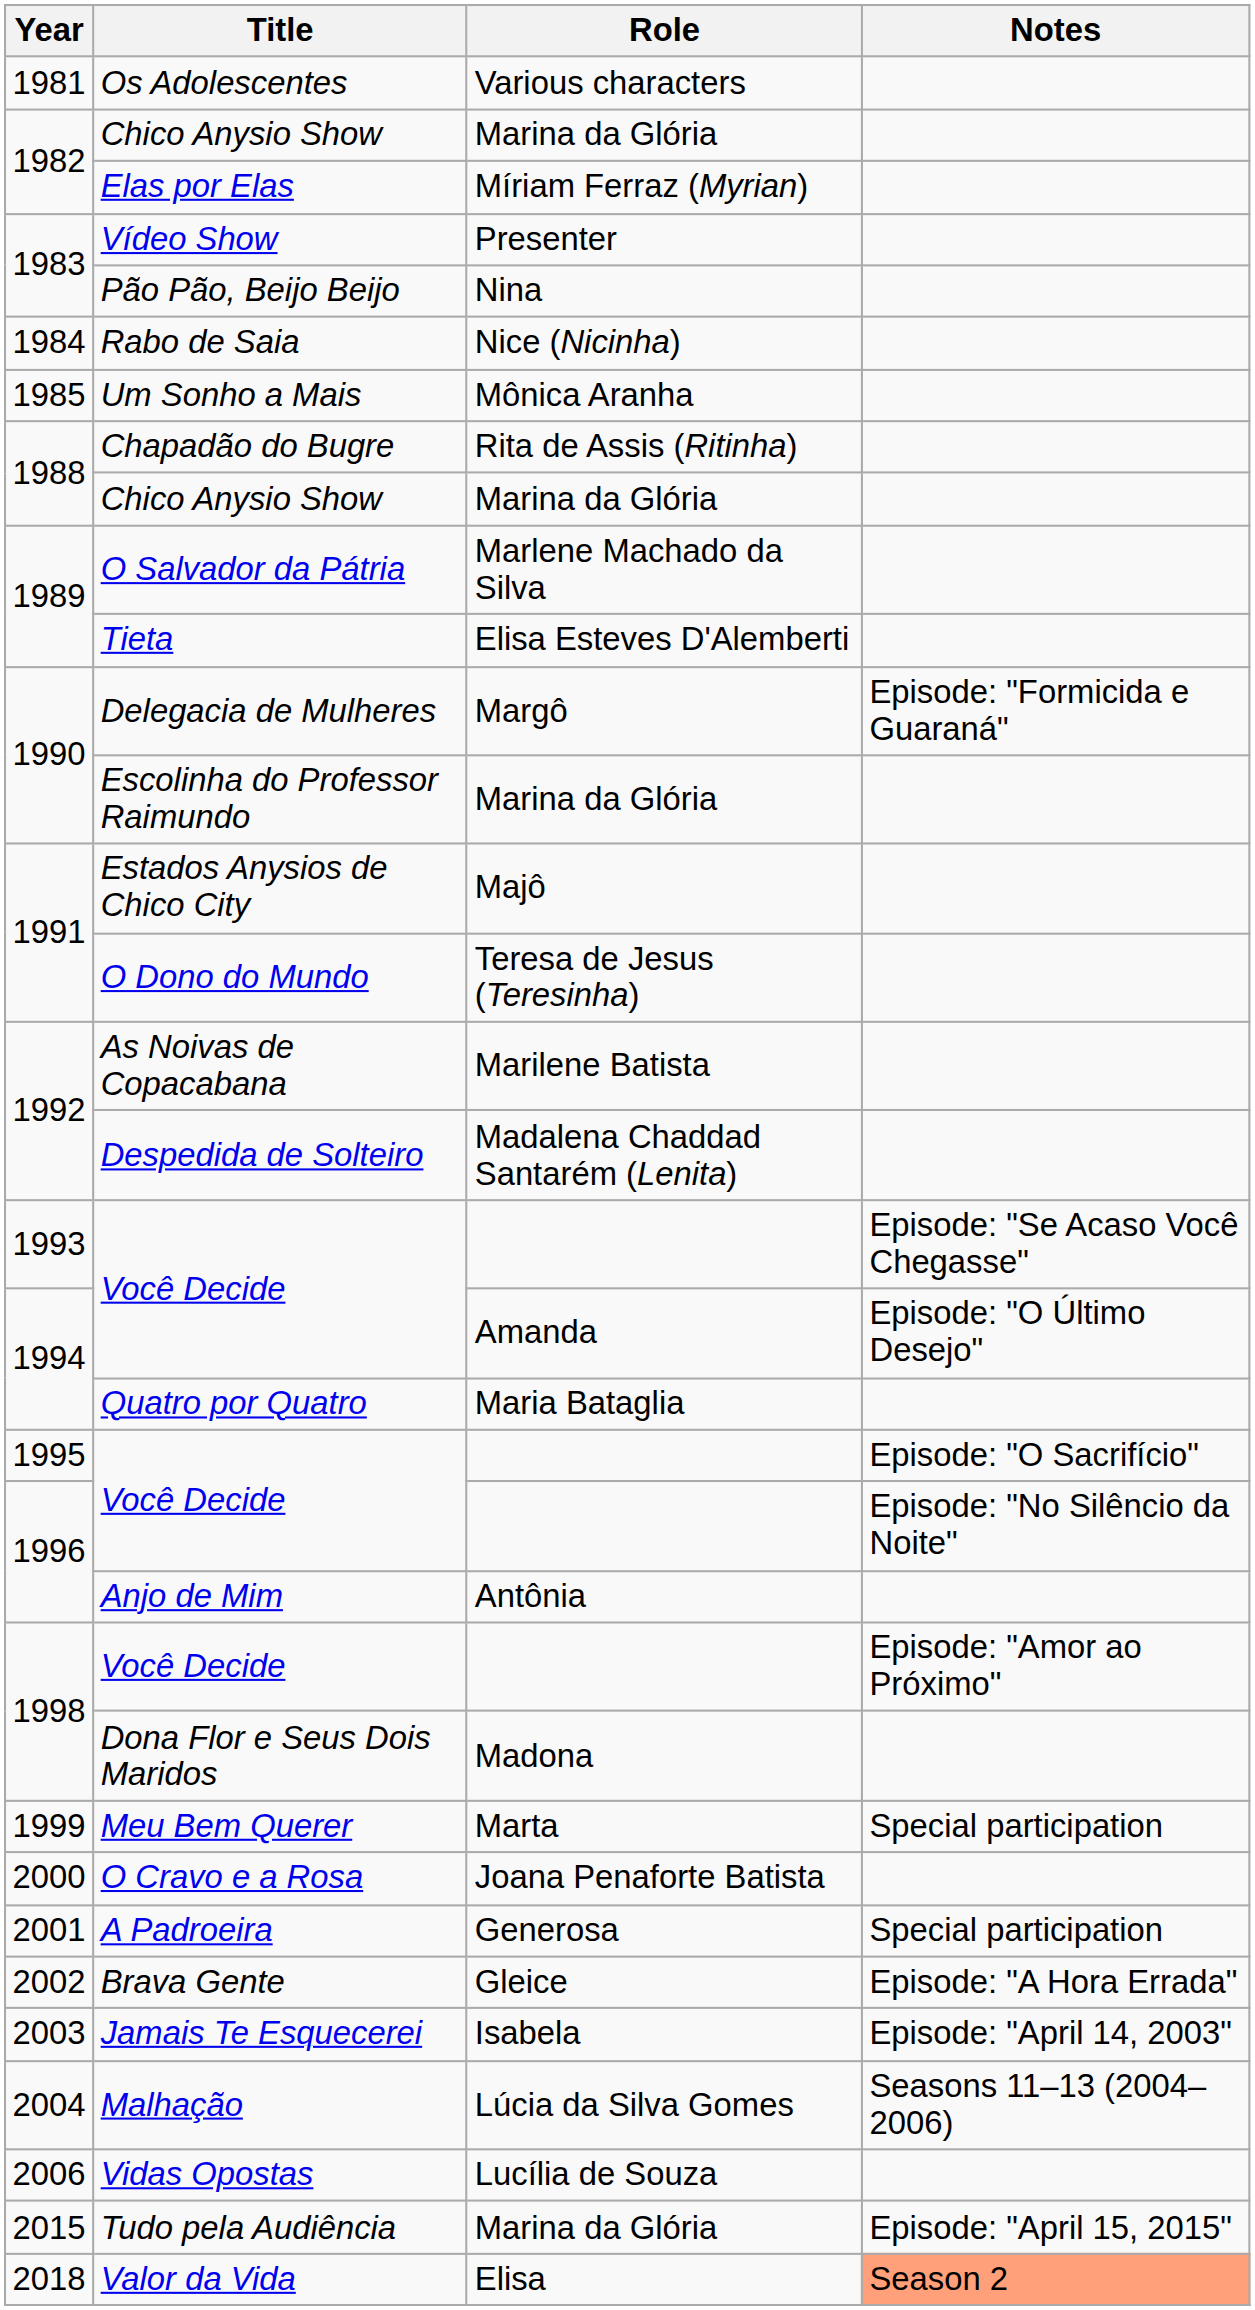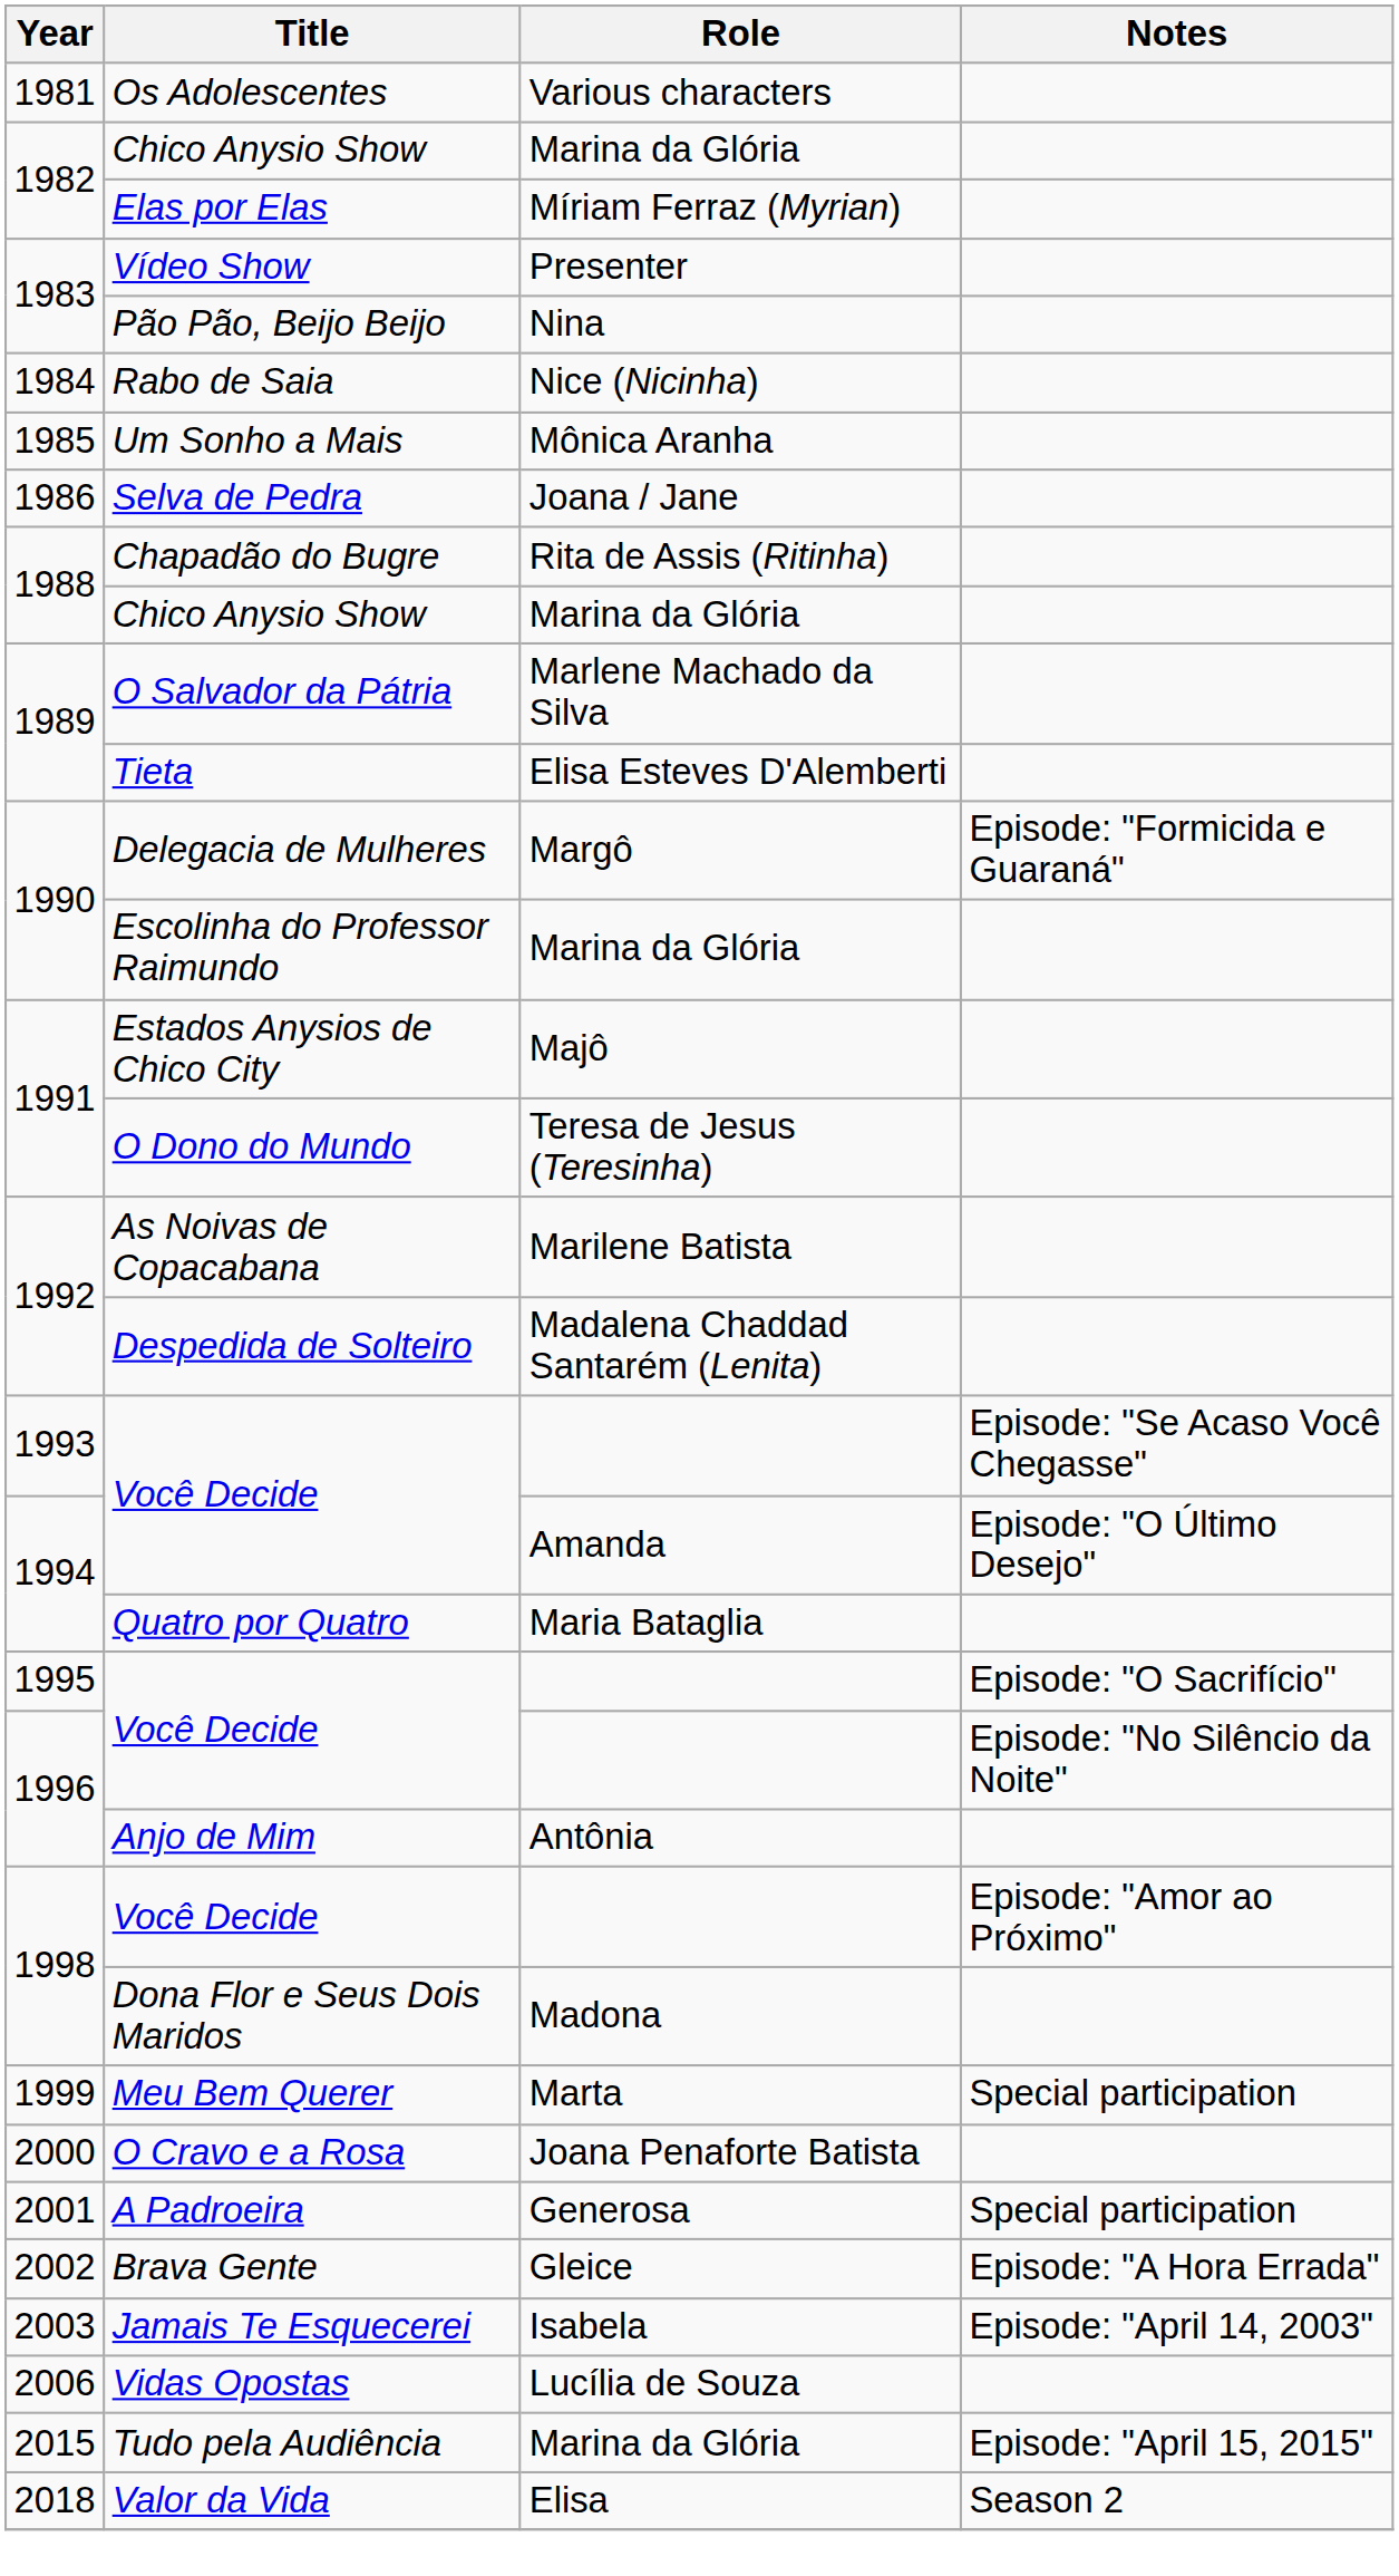 <table class="wikitable">
 <tr>
 <th>Year</th>
 <th>Title</th>
 <th>Role</th>
 <th>Notes</th>
 </tr>
 <tr>
 <td>1981</td>
 <td><em>Os Adolescentes</em></td>
 <td>Various characters</td>
 <td></td>
 </tr>
 <tr>
 <td rowspan="2">1982</td>
 <td><em>Chico Anysio Show</em></td>
 <td>Marina da Glória</td>
 <td></td>
 </tr>
 <tr>
 <td><em><a href='#'>Elas por Elas</a></em></td>
 <td>Míriam Ferraz (<em>Myrian</em>)</td>
 <td></td>
 </tr>
 <tr>
 <td rowspan="2">1983</td>
 <td><em><a href='#'>Vídeo Show</a></em></td>
 <td>Presenter</td>
 <td></td>
 </tr>
 <tr>
 <td><em>Pão Pão, Beijo Beijo</em></td>
 <td>Nina</td>
 <td></td>
 </tr>
 <tr>
 <td>1984</td>
 <td><em>Rabo de Saia</em></td>
 <td>Nice (<em>Nicinha</em>)</td>
 <td></td>
 </tr>
 <tr>
 <td>1985</td>
 <td><em>Um Sonho a Mais</em></td>
 <td>Mônica Aranha</td>
+<td></td>
+</tr>
+<tr>
+<td>1986</td>
+<td><em><a href='#'>Selva de Pedra</a></em></td>
+<td>Joana / Jane</td>
 <td></td>
 </tr>
 <tr>
 <td rowspan="2">1988</td>
 <td><em>Chapadão do Bugre</em></td>
 <td>Rita de Assis (<em>Ritinha</em>)</td>
 <td></td>
 </tr>
 <tr>
 <td><em>Chico Anysio Show</em></td>
 <td>Marina da Glória</td>
 <td></td>
 </tr>
 <tr>
 <td rowspan="2">1989</td>
 <td><em><a href='#'>O Salvador da Pátria</a></em></td>
 <td>Marlene Machado da Silva</td>
 <td></td>
 </tr>
 <tr>
 <td><em><a href='#'>Tieta</a></em></td>
 <td>Elisa Esteves D'Alemberti</td>
 <td></td>
 </tr>
 <tr>
 <td rowspan="2">1990</td>
 <td><em>Delegacia de Mulheres</em></td>
 <td>Margô</td>
 <td>Episode: "Formicida e Guaraná"</td>
 </tr>
 <tr>
 <td><em>Escolinha do Professor Raimundo</em></td>
 <td>Marina da Glória</td>
 <td></td>
 </tr>
 <tr>
 <td rowspan="2">1991</td>
 <td><em>Estados Anysios de Chico City</em></td>
 <td>Majô</td>
 <td></td>
 </tr>
 <tr>
 <td><em><a href='#'>O Dono do Mundo</a></em></td>
 <td>Teresa de Jesus (<em>Teresinha</em>)</td>
 <td></td>
 </tr>
 <tr>
 <td rowspan="2">1992</td>
 <td><em>As Noivas de Copacabana</em></td>
 <td>Marilene Batista</td>
 <td></td>
 </tr>
 <tr>
 <td><em><a href='#'>Despedida de Solteiro</a></em></td>
 <td>Madalena Chaddad Santarém (<em>Lenita</em>)</td>
 <td></td>
 </tr>
 <tr>
 <td>1993</td>
 <td rowspan="2"><em><a href='#'>Você Decide</a></em></td>
 <td></td>
 <td>Episode: "Se Acaso Você Chegasse"</td>
 </tr>
 <tr>
 <td rowspan="2">1994</td>
 <td>Amanda</td>
 <td>Episode: "O Último Desejo"</td>
 </tr>
 <tr>
 <td><em><a href='#'>Quatro por Quatro</a></em></td>
 <td>Maria Bataglia</td>
 <td></td>
 </tr>
 <tr>
 <td>1995</td>
 <td rowspan="2"><em><a href='#'>Você Decide</a></em></td>
 <td></td>
 <td>Episode: "O Sacrifício"</td>
 </tr>
 <tr>
 <td rowspan="2">1996</td>
 <td></td>
 <td>Episode: "No Silêncio da Noite"</td>
 </tr>
 <tr>
 <td><em><a href='#'>Anjo de Mim</a></em></td>
 <td>Antônia</td>
 <td></td>
 </tr>
 <tr>
 <td rowspan="2">1998</td>
 <td><em><a href='#'>Você Decide</a></em></td>
 <td></td>
 <td>Episode: "Amor ao Próximo"</td>
 </tr>
 <tr>
 <td><em>Dona Flor e Seus Dois Maridos</em></td>
 <td>Madona</td>
 <td></td>
 </tr>
 <tr>
 <td>1999</td>
 <td><em><a href='#'>Meu Bem Querer</a></em></td>
 <td>Marta</td>
 <td>Special participation</td>
 </tr>
 <tr>
 <td>2000</td>
 <td><em><a href='#'>O Cravo e a Rosa</a></em></td>
 <td>Joana Penaforte Batista</td>
 <td></td>
 </tr>
 <tr>
 <td>2001</td>
 <td><em><a href='#'>A Padroeira</a></em></td>
 <td>Generosa</td>
 <td>Special participation</td>
 </tr>
 <tr>
 <td>2002</td>
 <td><em>Brava Gente</em></td>
 <td>Gleice</td>
 <td>Episode: "A Hora Errada"</td>
 </tr>
 <tr>
 <td>2003</td>
 <td><em><a href='#'>Jamais Te Esquecerei</a></em></td>
 <td>Isabela</td>
 <td>Episode: "April 14, 2003"</td>
 </tr>
 <tr>
-<td>2004</td>
-<td><em><a href='#'>Malhação</a></em></td>
-<td>Lúcia da Silva Gomes</td>
-<td>Seasons 11–13 (2004–2006)</td>
-</tr>
-<tr>
 <td>2006</td>
 <td><em><a href='#'>Vidas Opostas</a></em></td>
 <td>Lucília de Souza</td>
 <td></td>
 </tr>
 <tr>
 <td>2015</td>
 <td><em>Tudo pela Audiência</em></td>
 <td>Marina da Glória</td>
 <td>Episode: "April 15, 2015"</td>
 </tr>
 <tr>
 <td>2018</td>
 <td><em><a href='#'>Valor da Vida</a></em></td>
 <td>Elisa</td>
-<td style="background: lightsalmon;">Season 2</td>
+<td>Season 2</td>
 </tr>
 <tr>
 </tr>
 </table>
